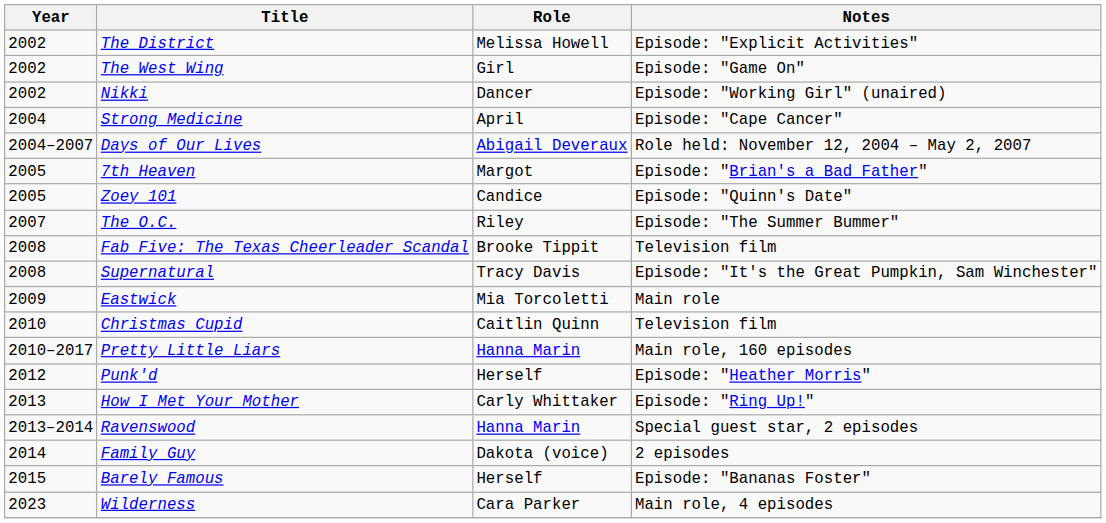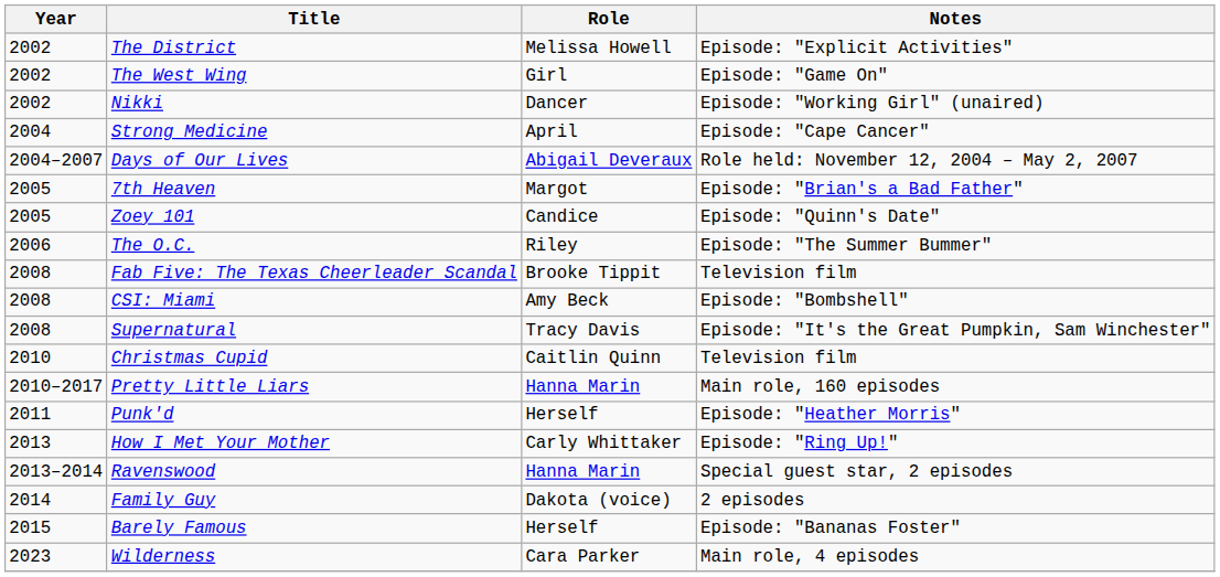 <table class="wikitable sortable">
 <tr>
 <th>Year</th>
 <th>Title</th>
 <th>Role</th>
 <th class="unsortable">Notes</th>
 </tr>
 <tr>
 <td>2002</td>
 <td data-sort-value="District, The"><em><a href='#'>The District</a></em></td>
 <td>Melissa Howell</td>
 <td>Episode: "Explicit Activities"</td>
 </tr>
 <tr>
 <td>2002</td>
 <td data-sort-value="West Wing, The"><em><a href='#'>The West Wing</a></em></td>
 <td>Girl</td>
 <td>Episode: "Game On"</td>
 </tr>
 <tr>
 <td>2002</td>
 <td><em><a href='#'>Nikki</a></em></td>
 <td>Dancer</td>
 <td>Episode: "Working Girl" (unaired)</td>
 </tr>
 <tr>
 <td>2004</td>
 <td><em><a href='#'>Strong Medicine</a></em></td>
 <td>April</td>
 <td>Episode: "Cape Cancer"</td>
 </tr>
 <tr>
 <td>2004–2007</td>
 <td><em><a href='#'>Days of Our Lives</a></em></td>
 <td><a href='#'>Abigail Deveraux</a></td>
 <td>Role held: November 12, 2004 – May 2, 2007</td>
 </tr>
 <tr>
 <td>2005</td>
 <td><em><a href='#'>7th Heaven</a></em></td>
 <td>Margot</td>
 <td>Episode: "<a href='#'>Brian's a Bad Father</a>"</td>
 </tr>
 <tr>
 <td>2005</td>
 <td><em><a href='#'>Zoey 101</a></em></td>
 <td>Candice</td>
 <td>Episode: "Quinn's Date"</td>
 </tr>
 <tr>
-<td>2007</td>
+<td>2006</td>
 <td data-sort-value="O.C., The"><em><a href='#'>The O.C.</a></em></td>
 <td>Riley</td>
 <td>Episode: "The Summer Bummer"</td>
 </tr>
 <tr>
 <td>2008</td>
 <td><em><a href='#'>Fab Five: The Texas Cheerleader Scandal</a></em></td>
 <td>Brooke Tippit</td>
 <td>Television film</td>
 </tr>
 <tr>
 <td>2008</td>
+<td><em><a href='#'>CSI: Miami</a></em></td>
+<td>Amy Beck</td>
+<td>Episode: "Bombshell"</td>
+</tr>
+<tr>
+<td>2008</td>
 <td><em><a href='#'>Supernatural</a></em></td>
 <td>Tracy Davis</td>
 <td>Episode: "It's the Great Pumpkin, Sam Winchester"</td>
-</tr>
-<tr>
-<td>2009</td>
-<td><em><a href='#'>Eastwick</a></em></td>
-<td>Mia Torcoletti</td>
-<td>Main role</td>
 </tr>
 <tr>
 <td>2010</td>
 <td><em><a href='#'>Christmas Cupid</a></em></td>
 <td>Caitlin Quinn</td>
 <td>Television film</td>
 </tr>
 <tr>
 <td>2010–2017</td>
 <td><em><a href='#'>Pretty Little Liars</a></em></td>
 <td><a href='#'>Hanna Marin</a></td>
 <td>Main role, 160 episodes</td>
 </tr>
 <tr>
-<td>2012</td>
+<td>2011</td>
 <td><em><a href='#'>Punk'd</a></em></td>
 <td>Herself</td>
 <td>Episode: "<a href='#'>Heather Morris</a>"</td>
 </tr>
 <tr>
 <td>2013</td>
 <td><em><a href='#'>How I Met Your Mother</a></em></td>
 <td>Carly Whittaker</td>
 <td>Episode: "<a href='#'>Ring Up!</a>"</td>
 </tr>
 <tr>
 <td>2013–2014</td>
 <td><em><a href='#'>Ravenswood</a></em></td>
 <td><a href='#'>Hanna Marin</a></td>
 <td>Special guest star, 2 episodes</td>
 </tr>
 <tr>
 <td>2014</td>
 <td><em><a href='#'>Family Guy</a></em></td>
 <td>Dakota (voice)</td>
 <td>2 episodes</td>
 </tr>
 <tr>
 <td>2015</td>
 <td><em><a href='#'>Barely Famous</a></em></td>
 <td>Herself</td>
 <td>Episode: "Bananas Foster"</td>
 </tr>
 <tr>
 <td>2023</td>
 <td><em><a href='#'>Wilderness</a></em></td>
 <td>Cara Parker</td>
 <td>Main role, 4 episodes</td>
 </tr>
 <tr>
 </tr>
 </table>
